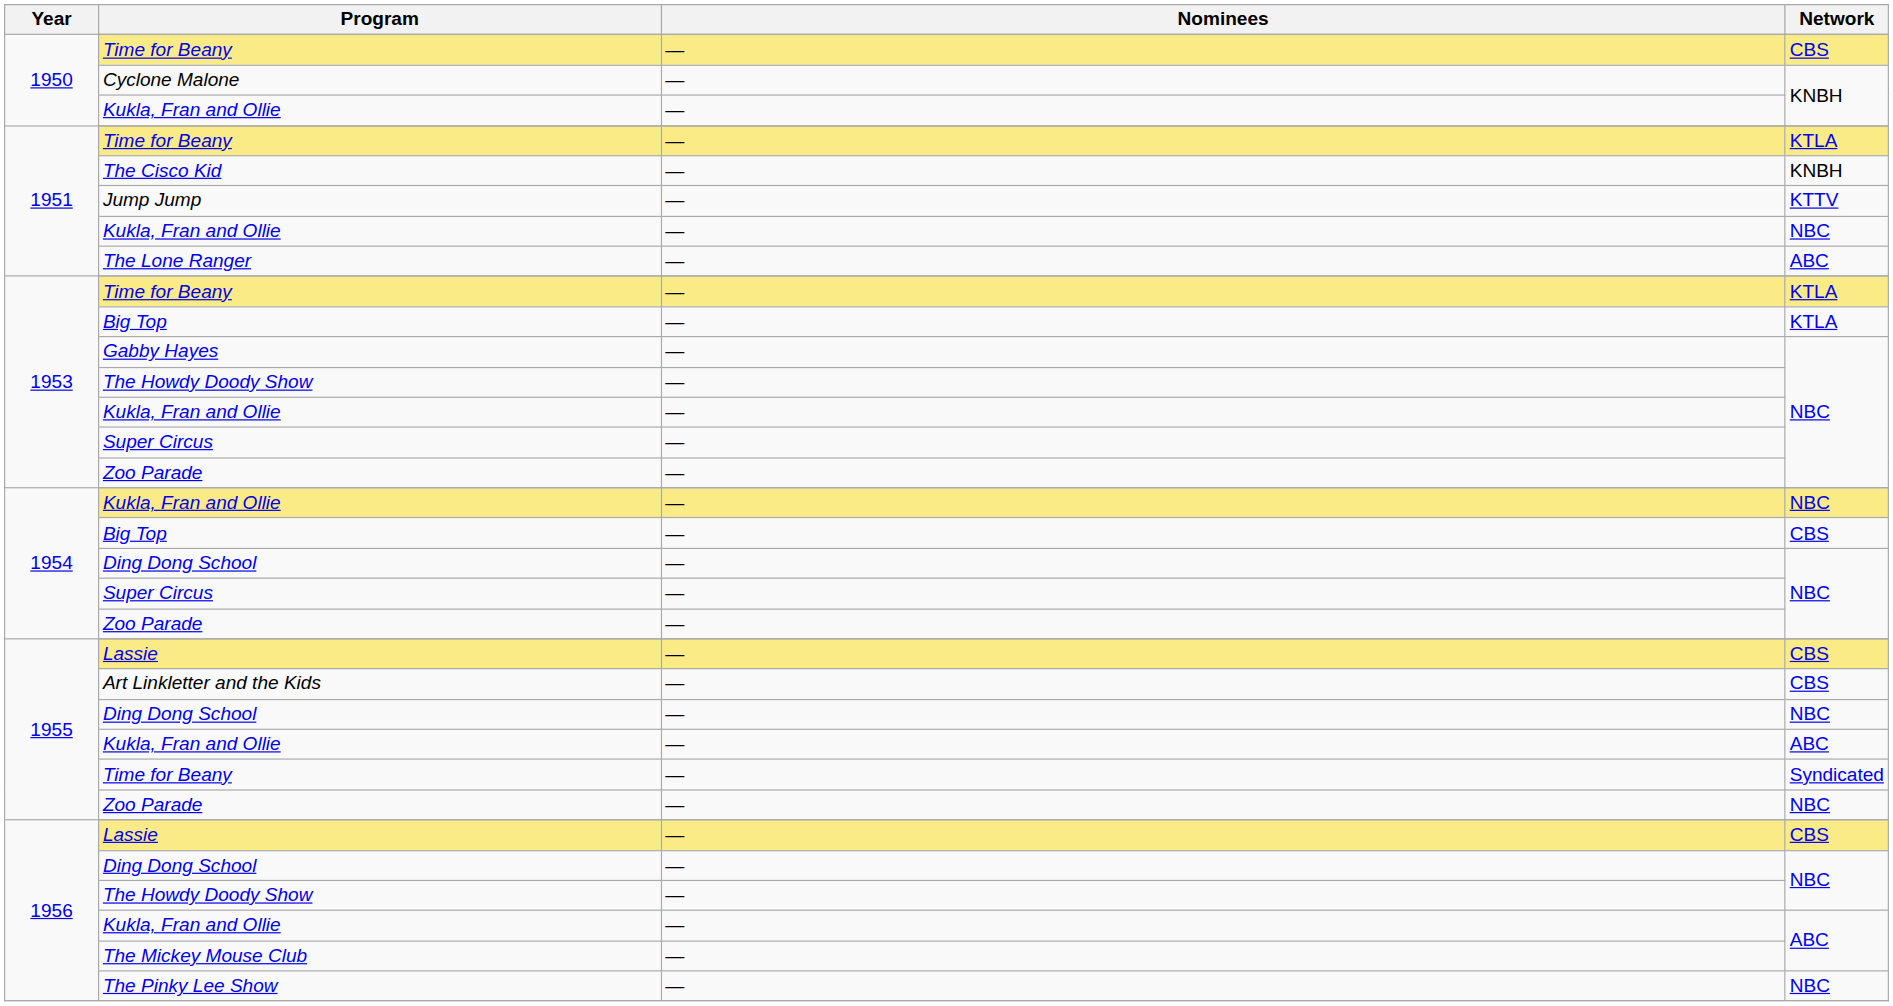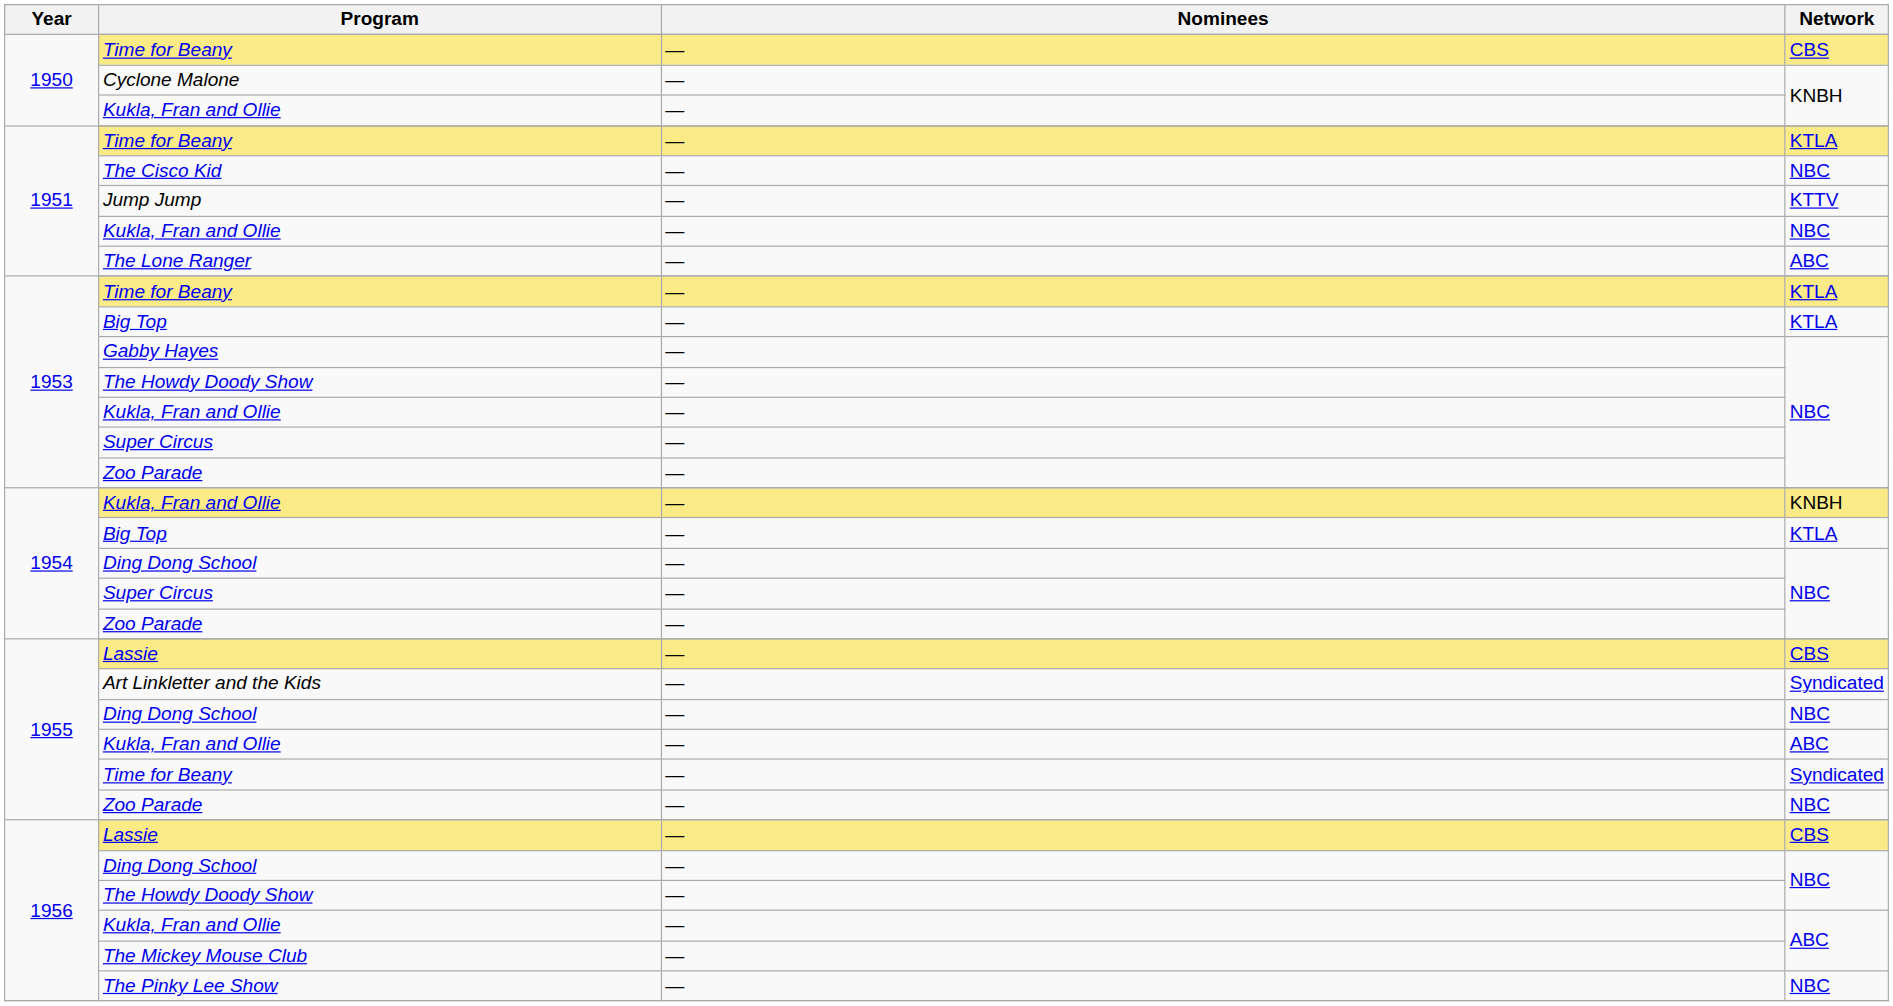 <table class="wikitable" style="width:100%">
 <tr bgcolor="#bebebe">
 <th width="5%">Year</th>
 <th width="30%">Program</th>
 <th width="60%">Nominees</th>
 <th width="5%">Network</th>
 </tr>
 <tr>
 <td rowspan=4 style="text-align:center"><a href='#'>1950</a><br></td>
 </tr>
 <tr style="background:#FAEB86;">
 <td><em><a href='#'>Time for Beany</a></em></td>
 <td>—</td>
 <td><a href='#'>CBS</a></td>
 </tr>
 <tr>
 <td><em>Cyclone Malone</em></td>
 <td>—</td>
 <td rowspan=2>KNBH</td>
 </tr>
 <tr>
 <td><em><a href='#'>Kukla, Fran and Ollie</a></em></td>
 <td>—</td>
 </tr>
 <tr>
 <td rowspan=6 style="text-align:center"><a href='#'>1951</a><br></td>
 </tr>
 <tr style="background:#FAEB86;">
 <td><em><a href='#'>Time for Beany</a></em></td>
 <td>—</td>
 <td><a href='#'>KTLA</a></td>
 </tr>
 <tr>
 <td><em><a href='#'>The Cisco Kid</a></em></td>
 <td>—</td>
-<td>KNBH</td>
+<td><a href='#'>NBC</a></td>
 </tr>
 <tr>
 <td><em>Jump Jump</em></td>
 <td>—</td>
 <td><a href='#'>KTTV</a></td>
 </tr>
 <tr>
 <td><em><a href='#'>Kukla, Fran and Ollie</a></em></td>
 <td>—</td>
 <td><a href='#'>NBC</a></td>
 </tr>
 <tr>
 <td><em><a href='#'>The Lone Ranger</a></em></td>
 <td>—</td>
 <td><a href='#'>ABC</a></td>
 </tr>
 <tr>
 <td rowspan=8 style="text-align:center"><a href='#'>1953</a><br></td>
 </tr>
 <tr style="background:#FAEB86;">
 <td><em><a href='#'>Time for Beany</a></em></td>
 <td>—</td>
 <td><a href='#'>KTLA</a></td>
 </tr>
 <tr>
 <td><em><a href='#'>Big Top</a></em></td>
 <td>—</td>
 <td><a href='#'>KTLA</a></td>
 </tr>
 <tr>
 <td><em><a href='#'>Gabby Hayes</a></em></td>
 <td>—</td>
 <td rowspan=5><a href='#'>NBC</a></td>
 </tr>
 <tr>
 <td><em><a href='#'>The Howdy Doody Show</a></em></td>
 <td>—</td>
 </tr>
 <tr>
 <td><em><a href='#'>Kukla, Fran and Ollie</a></em></td>
 <td>—</td>
 </tr>
 <tr>
 <td><em><a href='#'>Super Circus</a></em></td>
 <td>—</td>
 </tr>
 <tr>
 <td><em><a href='#'>Zoo Parade</a></em></td>
 <td>—</td>
 </tr>
 <tr>
 <td rowspan=6 style="text-align:center"><a href='#'>1954</a><br></td>
 </tr>
 <tr style="background:#FAEB86;">
 <td><em><a href='#'>Kukla, Fran and Ollie</a></em></td>
 <td>—</td>
-<td><a href='#'>NBC</a></td>
+<td>KNBH</td>
 </tr>
 <tr>
 <td><em><a href='#'>Big Top</a></em></td>
 <td>—</td>
-<td><a href='#'>CBS</a></td>
+<td><a href='#'>KTLA</a></td>
 </tr>
 <tr>
 <td><em><a href='#'>Ding Dong School</a></em></td>
 <td>—</td>
 <td rowspan=3><a href='#'>NBC</a></td>
 </tr>
 <tr>
 <td><em><a href='#'>Super Circus</a></em></td>
 <td>—</td>
 </tr>
 <tr>
 <td><em><a href='#'>Zoo Parade</a></em></td>
 <td>—</td>
 </tr>
 <tr>
 <td rowspan=7 style="text-align:center"><a href='#'>1955</a><br></td>
 </tr>
 <tr style="background:#FAEB86;">
 <td><em><a href='#'>Lassie</a></em></td>
 <td>—</td>
 <td><a href='#'>CBS</a></td>
 </tr>
 <tr>
 <td><em>Art Linkletter and the Kids</em></td>
 <td>—</td>
-<td><a href='#'>CBS</a></td>
+<td><a href='#'>Syndicated</a></td>
 </tr>
 <tr>
 <td><em><a href='#'>Ding Dong School</a></em></td>
 <td>—</td>
 <td><a href='#'>NBC</a></td>
 </tr>
 <tr>
 <td><em><a href='#'>Kukla, Fran and Ollie</a></em></td>
 <td>—</td>
 <td><a href='#'>ABC</a></td>
 </tr>
 <tr>
 <td><em><a href='#'>Time for Beany</a></em></td>
 <td>—</td>
 <td><a href='#'>Syndicated</a></td>
 </tr>
 <tr>
 <td><em><a href='#'>Zoo Parade</a></em></td>
 <td>—</td>
 <td><a href='#'>NBC</a></td>
 </tr>
 <tr>
 <td rowspan=7 style="text-align:center"><a href='#'>1956</a><br></td>
 </tr>
 <tr style="background:#FAEB86;">
 <td><em><a href='#'>Lassie</a></em></td>
 <td>—</td>
 <td><a href='#'>CBS</a></td>
 </tr>
 <tr>
 <td><em><a href='#'>Ding Dong School</a></em></td>
 <td>—</td>
 <td rowspan=2><a href='#'>NBC</a></td>
 </tr>
 <tr>
 <td><em><a href='#'>The Howdy Doody Show</a></em></td>
 <td>—</td>
 </tr>
 <tr>
 <td><em><a href='#'>Kukla, Fran and Ollie</a></em></td>
 <td>—</td>
 <td rowspan=2><a href='#'>ABC</a></td>
 </tr>
 <tr>
 <td><em><a href='#'>The Mickey Mouse Club</a></em></td>
 <td>—</td>
 </tr>
 <tr>
 <td><em><a href='#'>The Pinky Lee Show</a></em></td>
 <td>—</td>
 <td><a href='#'>NBC</a></td>
 </tr>
 <tr>
 </tr>
 </table>
